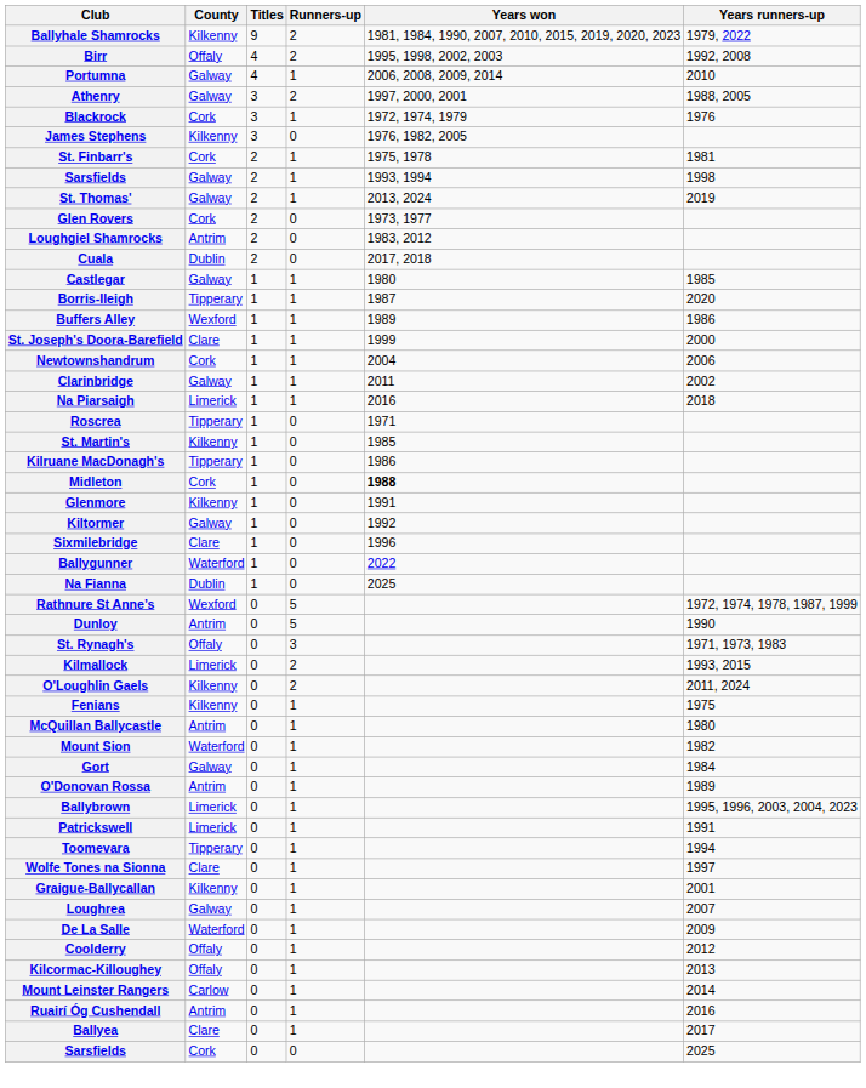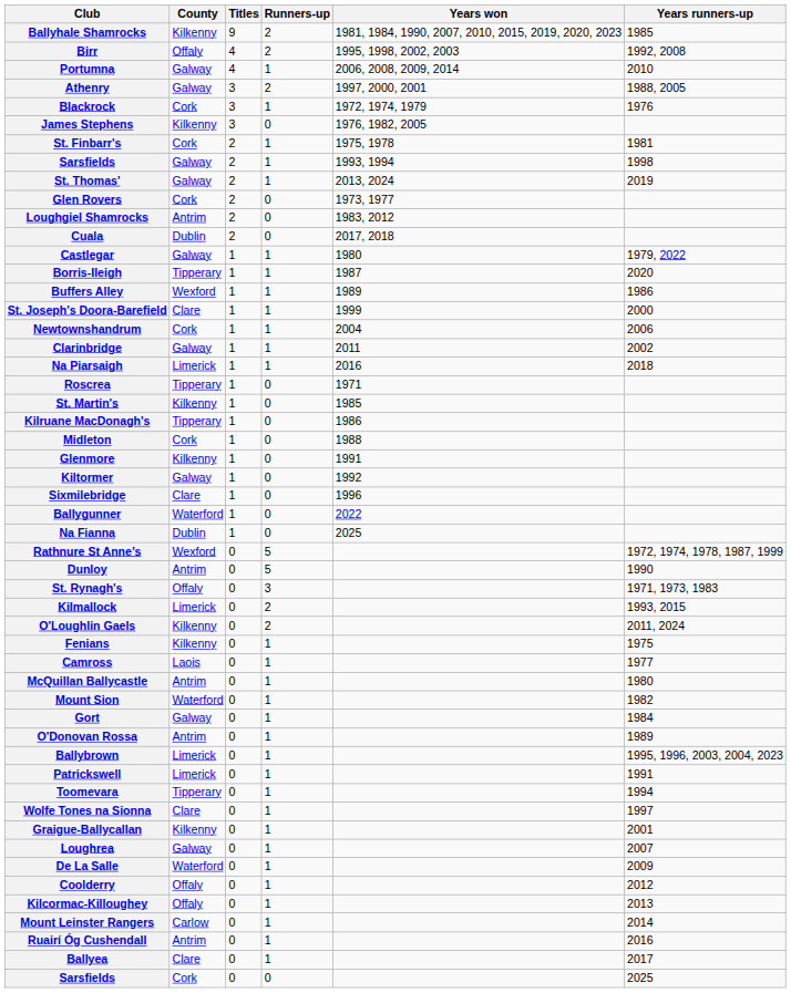 <table class="wikitable plainrowheaders">
 <tr>
 <th>Club</th>
 <th>County</th>
 <th>Titles</th>
 <th>Runners-up</th>
 <th>Years won</th>
 <th>Years runners-up</th>
 </tr>
 <tr>
 <th scope="row"> <a href='#'>Ballyhale Shamrocks</a></th>
 <td> <a href='#'>Kilkenny</a></td>
 <td>9</td>
 <td>2</td>
 <td>1981, 1984, 1990, 2007, 2010, 2015, 2019, 2020, 2023</td>
-<td>1979, <a href='#'>2022</a></td>
+<td>1985</td>
 </tr>
 <tr>
 <th scope="row"> <a href='#'>Birr</a></th>
 <td> <a href='#'>Offaly</a></td>
 <td>4</td>
 <td>2</td>
 <td>1995, 1998, 2002, 2003</td>
 <td>1992, 2008</td>
 </tr>
 <tr>
 <th scope="row"> <a href='#'>Portumna</a></th>
 <td> <a href='#'>Galway</a></td>
 <td>4</td>
 <td>1</td>
 <td>2006, 2008, 2009, 2014</td>
 <td>2010</td>
 </tr>
 <tr>
 <th scope="row"> <a href='#'>Athenry</a></th>
 <td> <a href='#'>Galway</a></td>
 <td>3</td>
 <td>2</td>
 <td>1997, 2000, 2001</td>
 <td>1988, 2005</td>
 </tr>
 <tr>
 <th scope="row"> <a href='#'>Blackrock</a></th>
 <td> <a href='#'>Cork</a></td>
 <td>3</td>
 <td>1</td>
 <td>1972, 1974, 1979</td>
 <td>1976</td>
 </tr>
 <tr>
 <th scope="row"> <a href='#'>James Stephens</a></th>
 <td> <a href='#'>Kilkenny</a></td>
 <td>3</td>
 <td>0</td>
 <td>1976, 1982, 2005</td>
 <td></td>
 </tr>
 <tr>
 <th scope="row"> <a href='#'>St. Finbarr's</a></th>
 <td> <a href='#'>Cork</a></td>
 <td>2</td>
 <td>1</td>
 <td>1975, 1978</td>
 <td>1981</td>
 </tr>
 <tr>
 <th scope="row"> <a href='#'>Sarsfields</a></th>
 <td> <a href='#'>Galway</a></td>
 <td>2</td>
 <td>1</td>
 <td>1993, 1994</td>
 <td>1998</td>
 </tr>
 <tr>
 <th scope="row"> <a href='#'>St. Thomas'</a></th>
 <td> <a href='#'>Galway</a></td>
 <td>2</td>
 <td>1</td>
 <td>2013, 2024</td>
 <td>2019</td>
 </tr>
 <tr>
 <th scope="row"> <a href='#'>Glen Rovers</a></th>
 <td> <a href='#'>Cork</a></td>
 <td>2</td>
 <td>0</td>
 <td>1973, 1977</td>
 <td></td>
 </tr>
 <tr>
 <th scope="row"> <a href='#'>Loughgiel Shamrocks</a></th>
 <td> <a href='#'>Antrim</a></td>
 <td>2</td>
 <td>0</td>
 <td>1983, 2012</td>
 <td></td>
 </tr>
 <tr>
 <th scope="row"> <a href='#'>Cuala</a></th>
 <td> <a href='#'>Dublin</a></td>
 <td>2</td>
 <td>0</td>
 <td>2017, 2018</td>
 <td></td>
 </tr>
 <tr>
 <th scope="row"> <a href='#'>Castlegar</a></th>
 <td> <a href='#'>Galway</a></td>
 <td>1</td>
 <td>1</td>
 <td>1980</td>
-<td>1985</td>
+<td>1979, <a href='#'>2022</a></td>
 </tr>
 <tr>
 <th scope="row"> <a href='#'>Borris-Ileigh</a></th>
 <td> <a href='#'>Tipperary</a></td>
 <td>1</td>
 <td>1</td>
 <td>1987</td>
 <td>2020</td>
 </tr>
 <tr>
 <th scope="row"> <a href='#'>Buffers Alley</a></th>
 <td> <a href='#'>Wexford</a></td>
 <td>1</td>
 <td>1</td>
 <td>1989</td>
 <td>1986</td>
 </tr>
 <tr>
 <th scope="row"> <a href='#'>St. Joseph's Doora-Barefield</a></th>
 <td> <a href='#'>Clare</a></td>
 <td>1</td>
 <td>1</td>
 <td>1999</td>
 <td>2000</td>
 </tr>
 <tr>
 <th scope="row"> <a href='#'>Newtownshandrum</a></th>
 <td> <a href='#'>Cork</a></td>
 <td>1</td>
 <td>1</td>
 <td>2004</td>
 <td>2006</td>
 </tr>
 <tr>
 <th scope="row"> <a href='#'>Clarinbridge</a></th>
 <td> <a href='#'>Galway</a></td>
 <td>1</td>
 <td>1</td>
 <td>2011</td>
 <td>2002</td>
 </tr>
 <tr>
 <th scope="row"> <a href='#'>Na Piarsaigh</a></th>
 <td> <a href='#'>Limerick</a></td>
 <td>1</td>
 <td>1</td>
 <td>2016</td>
 <td>2018</td>
 </tr>
 <tr>
 <th scope="row"> <a href='#'>Roscrea</a></th>
 <td> <a href='#'>Tipperary</a></td>
 <td>1</td>
 <td>0</td>
 <td>1971</td>
 <td></td>
 </tr>
 <tr>
 <th scope="row"> <a href='#'>St. Martin's</a></th>
 <td> <a href='#'>Kilkenny</a></td>
 <td>1</td>
 <td>0</td>
 <td>1985</td>
 <td></td>
 </tr>
 <tr>
 <th scope="row"> <a href='#'>Kilruane MacDonagh's</a></th>
 <td> <a href='#'>Tipperary</a></td>
 <td>1</td>
 <td>0</td>
 <td>1986</td>
 <td></td>
 </tr>
 <tr>
 <th scope="row"> <a href='#'>Midleton</a></th>
 <td> <a href='#'>Cork</a></td>
 <td>1</td>
 <td>0</td>
-<td><strong>1988</strong></td>
+<td>1988</td>
 <td></td>
 </tr>
 <tr>
 <th scope="row"> <a href='#'>Glenmore</a></th>
 <td> <a href='#'>Kilkenny</a></td>
 <td>1</td>
 <td>0</td>
 <td>1991</td>
 <td></td>
 </tr>
 <tr>
 <th scope="row"> <a href='#'>Kiltormer</a></th>
 <td> <a href='#'>Galway</a></td>
 <td>1</td>
 <td>0</td>
 <td>1992</td>
 <td></td>
 </tr>
 <tr>
 <th scope="row"> <a href='#'>Sixmilebridge</a></th>
 <td> <a href='#'>Clare</a></td>
 <td>1</td>
 <td>0</td>
 <td>1996</td>
 <td></td>
 </tr>
 <tr>
 <th scope="row"> <a href='#'>Ballygunner</a></th>
 <td> <a href='#'>Waterford</a></td>
 <td>1</td>
 <td>0</td>
 <td><a href='#'>2022</a></td>
 <td></td>
 </tr>
 <tr>
 <th scope="row"><a href='#'>Na Fianna</a></th>
 <td> <a href='#'>Dublin</a></td>
 <td>1</td>
 <td>0</td>
 <td>2025</td>
 </tr>
 <tr>
 <th scope="row"> <a href='#'>Rathnure St Anne’s</a></th>
 <td> <a href='#'>Wexford</a></td>
 <td>0</td>
 <td>5</td>
 <td></td>
 <td>1972, 1974, 1978, 1987, 1999</td>
 </tr>
 <tr>
 <th scope="row"> <a href='#'>Dunloy</a></th>
 <td> <a href='#'>Antrim</a></td>
 <td>0</td>
 <td>5</td>
 <td></td>
 <td>1990</td>
 </tr>
 <tr>
 <th scope="row"> <a href='#'>St. Rynagh's</a></th>
 <td> <a href='#'>Offaly</a></td>
 <td>0</td>
 <td>3</td>
 <td></td>
 <td>1971, 1973, 1983</td>
 </tr>
 <tr>
 <th scope="row"> <a href='#'>Kilmallock</a></th>
 <td> <a href='#'>Limerick</a></td>
 <td>0</td>
 <td>2</td>
 <td></td>
 <td>1993, 2015</td>
 </tr>
 <tr>
 <th scope="row"> <a href='#'>O'Loughlin Gaels</a></th>
 <td> <a href='#'>Kilkenny</a></td>
 <td>0</td>
 <td>2</td>
 <td></td>
 <td>2011, 2024</td>
 </tr>
 <tr>
 <th scope="row"> <a href='#'>Fenians</a></th>
 <td> <a href='#'>Kilkenny</a></td>
 <td>0</td>
 <td>1</td>
 <td></td>
 <td>1975</td>
+</tr>
+<tr>
+<th scope="row"> <a href='#'>Camross</a></th>
+<td> <a href='#'>Laois</a></td>
+<td>0</td>
+<td>1</td>
+<td></td>
+<td>1977</td>
 </tr>
 <tr>
 <th scope="row"> <a href='#'>McQuillan Ballycastle</a></th>
 <td> <a href='#'>Antrim</a></td>
 <td>0</td>
 <td>1</td>
 <td></td>
 <td>1980</td>
 </tr>
 <tr>
 <th scope="row"> <a href='#'>Mount Sion</a></th>
 <td> <a href='#'>Waterford</a></td>
 <td>0</td>
 <td>1</td>
 <td></td>
 <td>1982</td>
 </tr>
 <tr>
 <th scope="row"> <a href='#'>Gort</a></th>
 <td> <a href='#'>Galway</a></td>
 <td>0</td>
 <td>1</td>
 <td></td>
 <td>1984</td>
 </tr>
 <tr>
 <th scope="row"> <a href='#'>O'Donovan Rossa</a></th>
 <td> <a href='#'>Antrim</a></td>
 <td>0</td>
 <td>1</td>
 <td></td>
 <td>1989</td>
 </tr>
 <tr>
 <th scope="row"> <a href='#'>Ballybrown</a></th>
 <td> <a href='#'>Limerick</a></td>
 <td>0</td>
 <td>1</td>
 <td></td>
 <td>1995, 1996, 2003, 2004, 2023</td>
 </tr>
 <tr>
 <th scope="row"> <a href='#'>Patrickswell</a></th>
 <td> <a href='#'>Limerick</a></td>
 <td>0</td>
 <td>1</td>
 <td></td>
 <td>1991</td>
 </tr>
 <tr>
 <th scope="row"> <a href='#'>Toomevara</a></th>
 <td> <a href='#'>Tipperary</a></td>
 <td>0</td>
 <td>1</td>
 <td></td>
 <td>1994</td>
 </tr>
 <tr>
 <th scope="row"> <a href='#'>Wolfe Tones na Sionna</a></th>
 <td> <a href='#'>Clare</a></td>
 <td>0</td>
 <td>1</td>
 <td></td>
 <td>1997</td>
 </tr>
 <tr>
 <th scope="row"> <a href='#'>Graigue-Ballycallan</a></th>
 <td> <a href='#'>Kilkenny</a></td>
 <td>0</td>
 <td>1</td>
 <td></td>
 <td>2001</td>
 </tr>
 <tr>
 <th scope="row"> <a href='#'>Loughrea</a></th>
 <td> <a href='#'>Galway</a></td>
 <td>0</td>
 <td>1</td>
 <td></td>
 <td>2007</td>
 </tr>
 <tr>
 <th scope="row"> <a href='#'>De La Salle</a></th>
 <td> <a href='#'>Waterford</a></td>
 <td>0</td>
 <td>1</td>
 <td></td>
 <td>2009</td>
 </tr>
 <tr>
 <th scope="row"> <a href='#'>Coolderry</a></th>
 <td> <a href='#'>Offaly</a></td>
 <td>0</td>
 <td>1</td>
 <td></td>
 <td>2012</td>
 </tr>
 <tr>
 <th scope="row"> <a href='#'>Kilcormac-Killoughey</a></th>
 <td> <a href='#'>Offaly</a></td>
 <td>0</td>
 <td>1</td>
 <td></td>
 <td>2013</td>
 </tr>
 <tr>
 <th scope="row"> <a href='#'>Mount Leinster Rangers</a></th>
 <td> <a href='#'>Carlow</a></td>
 <td>0</td>
 <td>1</td>
 <td></td>
 <td>2014</td>
 </tr>
 <tr>
 <th scope="row"> <a href='#'>Ruairí Óg Cushendall</a></th>
 <td> <a href='#'>Antrim</a></td>
 <td>0</td>
 <td>1</td>
 <td></td>
 <td>2016</td>
 </tr>
 <tr>
 <th scope="row"> <a href='#'>Ballyea</a></th>
 <td> <a href='#'>Clare</a></td>
 <td>0</td>
 <td>1</td>
 <td></td>
 <td>2017</td>
 </tr>
 <tr>
 <th scope="row"> <a href='#'>Sarsfields</a></th>
 <td> <a href='#'>Cork</a></td>
 <td>0</td>
 <td>0</td>
 <td></td>
 <td>2025</td>
 </tr>
 </table>
